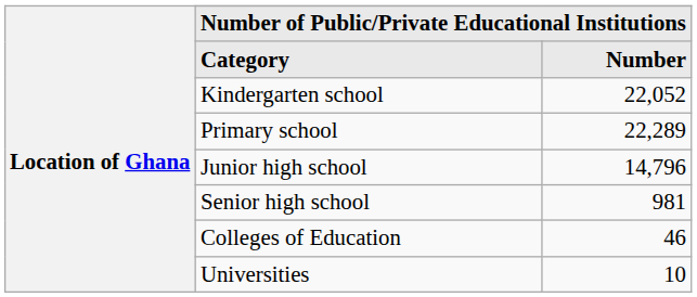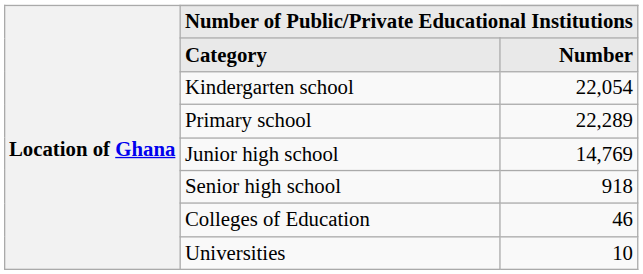 <table class="wikitable" style="float:right; clear:right; margin-left:0.3em">
 <tr>
 <th rowspan=9><br>Location of <a href='#'>Ghana</a></th>
 </tr>
 <tr>
 <th style="background:#e9e9e9;" colspan=2>Number of Public/Private Educational Institutions</th>
 </tr>
 <tr>
 <th style="background:#e9e9e9; text-align:left;">Category</th>
 <th style="background:#e9e9e9; text-align:right;">Number</th>
 </tr>
 <tr>
 <td>Kindergarten school</td>
-<td align=right>22,052</td>
+<td align=right>22,054</td>
 </tr>
 <tr>
 <td>Primary school</td>
 <td align=right>22,289</td>
 </tr>
 <tr>
 <td>Junior high school</td>
-<td align=right>14,796</td>
+<td align=right>14,769</td>
 </tr>
 <tr>
 <td>Senior high school</td>
-<td align=right>981</td>
+<td align=right>918</td>
 </tr>
 <tr>
 <td>Colleges of Education</td>
 <td align=right>46</td>
 </tr>
 <tr>
 <td>Universities</td>
 <td align=right>10</td>
 </tr>
 </table>
